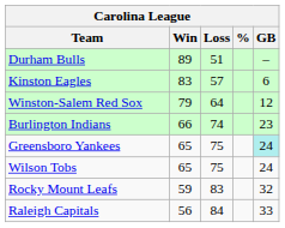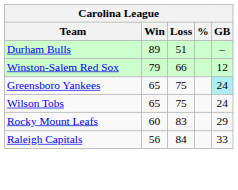 <table class="wikitable">
 <tr>
 <th colspan="5">Carolina League</th>
 </tr>
 <tr>
 <th width="60%">Team</th>
 <th>Win</th>
 <th>Loss</th>
 <th>%</th>
 <th>GB</th>
 </tr>
 <tr align=center bgcolor=ccffcc>
 <td align=left><a href='#'>Durham Bulls</a></td>
 <td>89</td>
 <td>51</td>
 <td></td>
 <td>–</td>
 </tr>
 <tr align=center bgcolor=ccffcc>
-<td align=left><a href='#'>Kinston Eagles</a></td>
-<td>83</td>
-<td>57</td>
-<td></td>
-<td>6</td>
-</tr>
-<tr align=center bgcolor=ccffcc>
 <td align=left><a href='#'>Winston-Salem Red Sox</a></td>
 <td>79</td>
-<td>64</td>
+<td>66</td>
 <td></td>
 <td>12</td>
-</tr>
-<tr align=center bgcolor=ccffcc>
-<td align=left><a href='#'>Burlington Indians</a></td>
-<td>66</td>
-<td>74</td>
-<td></td>
-<td>23</td>
 </tr>
 <tr align=center>
 <td align=left><a href='#'>Greensboro Yankees</a></td>
 <td>65</td>
 <td>75</td>
 <td></td>
 <td style="background: paleturquoise;">24</td>
 </tr>
 <tr align=center>
 <td align=left><a href='#'>Wilson Tobs</a></td>
 <td>65</td>
 <td>75</td>
 <td></td>
 <td>24</td>
 </tr>
 <tr align=center>
 <td align=left><a href='#'>Rocky Mount Leafs</a></td>
-<td>59</td>
+<td>60</td>
 <td>83</td>
 <td></td>
-<td>32</td>
+<td>29</td>
 </tr>
 <tr align=center>
 <td align=left><a href='#'>Raleigh Capitals</a></td>
 <td>56</td>
 <td>84</td>
 <td></td>
 <td>33</td>
 </tr>
 </table>
